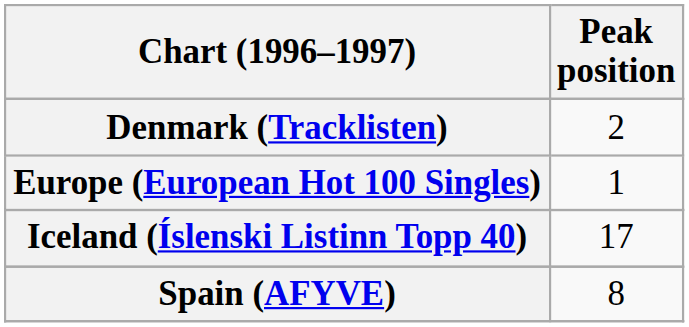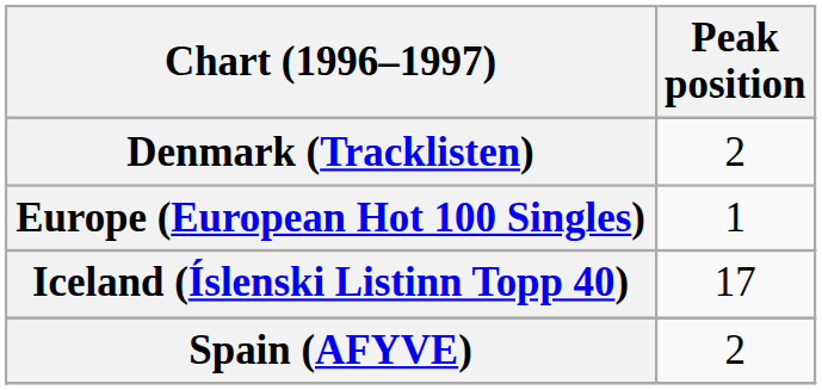 <table class="wikitable sortable plainrowheaders" style="text-align:center">
 <tr>
 <th scope="col">Chart (1996–1997)</th>
 <th scope="col">Peak<br>position</th>
 </tr>
 <tr>
 </tr>
 <tr>
 </tr>
 <tr>
 </tr>
 <tr>
 </tr>
 <tr>
 </tr>
 <tr>
 </tr>
 <tr>
 <th scope="row">Denmark (<a href='#'>Tracklisten</a>)</th>
 <td>2</td>
 </tr>
 <tr>
 <th scope="row">Europe (<a href='#'>European Hot 100 Singles</a>)</th>
 <td>1</td>
 </tr>
 <tr>
 </tr>
 <tr>
 </tr>
 <tr>
 </tr>
 <tr>
 <th scope="row">Iceland (<a href='#'>Íslenski Listinn Topp 40</a>)</th>
 <td>17</td>
 </tr>
 <tr>
 </tr>
 <tr>
 </tr>
 <tr>
 </tr>
 <tr>
 </tr>
 <tr>
 </tr>
 <tr>
 </tr>
 <tr>
 <th scope="row">Spain (<a href='#'>AFYVE</a>)</th>
-<td>8</td>
+<td>2</td>
 </tr>
 <tr>
 </tr>
 <tr>
 </tr>
 <tr>
 </tr>
 <tr>
 </tr>
 <tr>
 </tr>
 <tr>
 </tr>
 <tr>
 </tr>
 <tr>
 </tr>
 </table>
